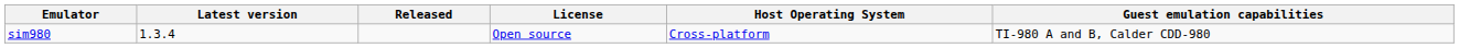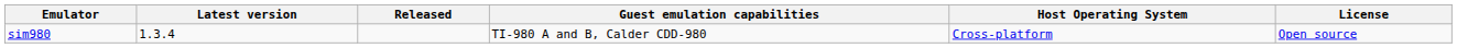 <table class="wikitable sortable" style="width:100%">
 <tr>
 <th>Emulator</th>
 <th>Latest version</th>
 <th>Released</th>
+<th>Guest emulation capabilities</th>
+<th>Host Operating System</th>
 <th>License</th>
-<th>Host Operating System</th>
-<th>Guest emulation capabilities</th>
 </tr>
 <tr>
 <td><a href='#'>sim980</a></td>
 <td>1.3.4</td>
 <td></td>
+<td>TI-980 A and B, Calder CDD-980</td>
+<td><a href='#'>Cross-platform</a></td>
 <td><a href='#'>Open source</a></td>
-<td><a href='#'>Cross-platform</a></td>
-<td>TI-980 A and B, Calder CDD-980</td>
 </tr>
 </table>
